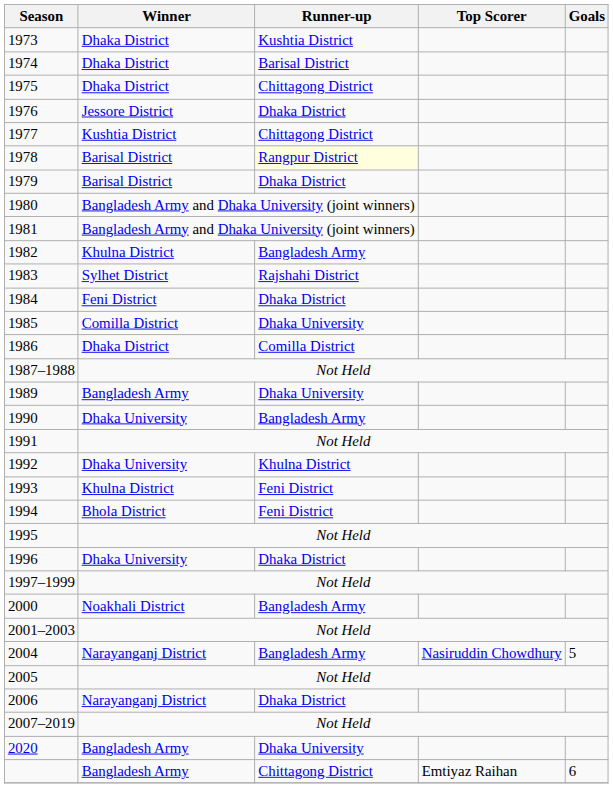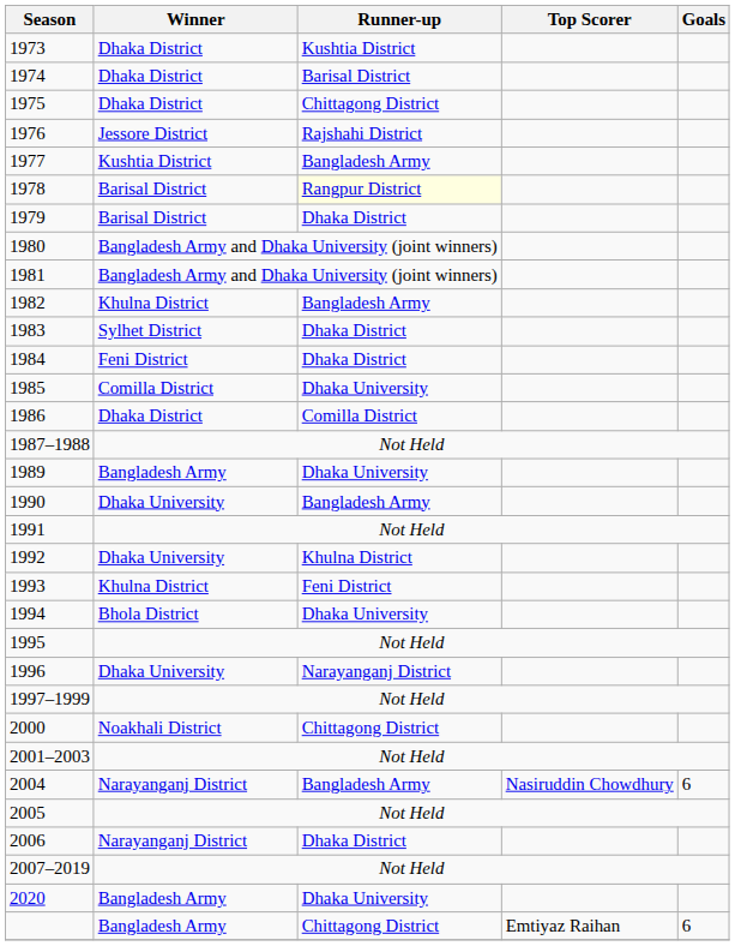 <table class=wikitable>
 <tr>
 <th>Season</th>
 <th>Winner</th>
 <th>Runner-up</th>
 <th>Top Scorer</th>
 <th>Goals</th>
 </tr>
 <tr>
 <td>1973</td>
 <td><a href='#'>Dhaka District</a></td>
 <td><a href='#'>Kushtia District</a></td>
 <td></td>
 <td></td>
 </tr>
 <tr>
 <td>1974</td>
 <td><a href='#'>Dhaka District</a></td>
 <td><a href='#'>Barisal District</a></td>
 <td></td>
 <td></td>
 </tr>
 <tr>
 <td>1975</td>
 <td><a href='#'>Dhaka District</a></td>
 <td><a href='#'>Chittagong District</a></td>
 <td></td>
 <td></td>
 </tr>
 <tr>
 <td>1976</td>
 <td><a href='#'>Jessore District</a></td>
-<td><a href='#'>Dhaka District</a></td>
+<td><a href='#'>Rajshahi District</a></td>
 <td></td>
 <td></td>
 </tr>
 <tr>
 <td>1977</td>
 <td><a href='#'>Kushtia District</a></td>
-<td><a href='#'>Chittagong District</a></td>
+<td><a href='#'>Bangladesh Army</a></td>
 <td></td>
 <td></td>
 </tr>
 <tr>
 <td>1978</td>
 <td><a href='#'>Barisal District</a></td>
 <td style="background: lightyellow;"><a href='#'>Rangpur District</a></td>
 <td></td>
 <td></td>
 </tr>
 <tr>
 <td>1979</td>
 <td><a href='#'>Barisal District</a></td>
 <td><a href='#'>Dhaka District</a></td>
 <td></td>
 <td></td>
 </tr>
 <tr>
 <td>1980</td>
 <td colspan=2><a href='#'>Bangladesh Army</a> and <a href='#'>Dhaka University</a> (joint winners)</td>
 <td></td>
 <td></td>
 </tr>
 <tr>
 <td>1981</td>
 <td colspan=2><a href='#'>Bangladesh Army</a> and <a href='#'>Dhaka University</a> (joint winners)</td>
 <td></td>
 <td></td>
 </tr>
 <tr>
 <td>1982</td>
 <td><a href='#'>Khulna District</a></td>
 <td><a href='#'>Bangladesh Army</a></td>
 <td></td>
 <td></td>
 </tr>
 <tr>
 <td>1983</td>
 <td><a href='#'>Sylhet District</a></td>
-<td><a href='#'>Rajshahi District</a></td>
+<td><a href='#'>Dhaka District</a></td>
 <td></td>
 <td></td>
 </tr>
 <tr>
 <td>1984</td>
 <td><a href='#'>Feni District</a></td>
 <td><a href='#'>Dhaka District</a></td>
 <td></td>
 <td></td>
 </tr>
 <tr>
 <td>1985</td>
 <td><a href='#'>Comilla District</a></td>
 <td><a href='#'>Dhaka University</a></td>
 <td></td>
 <td></td>
 </tr>
 <tr>
 <td>1986</td>
 <td><a href='#'>Dhaka District</a></td>
 <td><a href='#'>Comilla District</a></td>
 <td></td>
 <td></td>
 </tr>
 <tr>
 <td>1987–1988</td>
 <td colspan=4 style="text-align:center;"><em>Not Held</em></td>
 </tr>
 <tr>
 <td>1989</td>
 <td><a href='#'>Bangladesh Army</a></td>
 <td><a href='#'>Dhaka University</a></td>
 <td></td>
 <td></td>
 </tr>
 <tr>
 <td>1990</td>
 <td><a href='#'>Dhaka University</a></td>
 <td><a href='#'>Bangladesh Army</a></td>
 <td></td>
 <td></td>
 </tr>
 <tr>
 <td>1991</td>
 <td colspan=4 style="text-align:center;"><em>Not Held</em></td>
 </tr>
 <tr>
 <td>1992</td>
 <td><a href='#'>Dhaka University</a></td>
 <td><a href='#'>Khulna District</a></td>
 <td></td>
 <td></td>
 </tr>
 <tr>
 <td>1993</td>
 <td><a href='#'>Khulna District</a></td>
 <td><a href='#'>Feni District</a></td>
 <td></td>
 <td></td>
 </tr>
 <tr>
 <td>1994</td>
 <td><a href='#'>Bhola District</a></td>
-<td><a href='#'>Feni District</a></td>
+<td><a href='#'>Dhaka University</a></td>
 <td></td>
 <td></td>
 </tr>
 <tr>
 <td>1995</td>
 <td colspan=4 style="text-align:center;"><em>Not Held</em></td>
 </tr>
 <tr>
 <td>1996</td>
 <td><a href='#'>Dhaka University</a></td>
-<td><a href='#'>Dhaka District</a></td>
+<td><a href='#'>Narayanganj District</a></td>
 <td></td>
 <td></td>
 </tr>
 <tr>
 <td>1997–1999</td>
 <td colspan=4 style="text-align:center;"><em>Not Held</em></td>
 </tr>
 <tr>
 <td>2000</td>
 <td><a href='#'>Noakhali District</a></td>
-<td><a href='#'>Bangladesh Army</a></td>
+<td><a href='#'>Chittagong District</a></td>
 <td></td>
 <td></td>
 </tr>
 <tr>
 <td>2001–2003</td>
 <td colspan=4 style="text-align:center;"><em>Not Held</em></td>
 </tr>
 <tr>
 <td>2004</td>
 <td><a href='#'>Narayanganj District</a></td>
 <td><a href='#'>Bangladesh Army</a></td>
 <td> <a href='#'>Nasiruddin Chowdhury</a></td>
-<td>5</td>
+<td>6</td>
 </tr>
 <tr>
 <td>2005</td>
 <td colspan=4 style="text-align:center;"><em>Not Held</em></td>
 </tr>
 <tr>
 <td>2006</td>
 <td><a href='#'>Narayanganj District</a></td>
 <td><a href='#'>Dhaka District</a></td>
 <td></td>
 <td></td>
 </tr>
 <tr>
 <td>2007–2019</td>
 <td colspan=4 style="text-align:center;"><em>Not Held</em></td>
 </tr>
 <tr>
 <td><a href='#'>2020</a></td>
 <td><a href='#'>Bangladesh Army</a></td>
 <td><a href='#'>Dhaka University</a></td>
 <td></td>
 <td></td>
 </tr>
 <tr>
 <td></td>
 <td><a href='#'>Bangladesh Army</a></td>
 <td><a href='#'>Chittagong District</a></td>
 <td> Emtiyaz Raihan</td>
 <td>6</td>
 </tr>
 <tr>
 </tr>
 </table>
